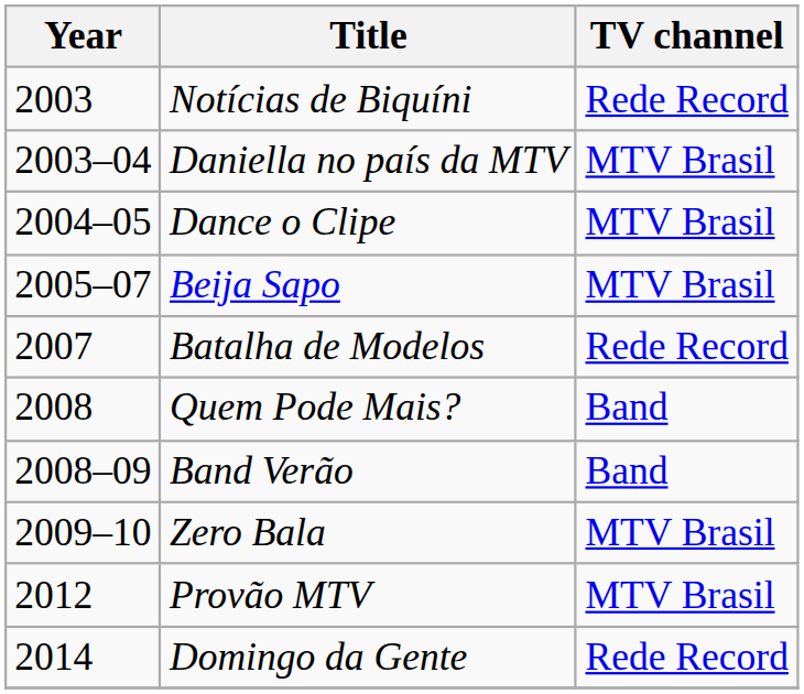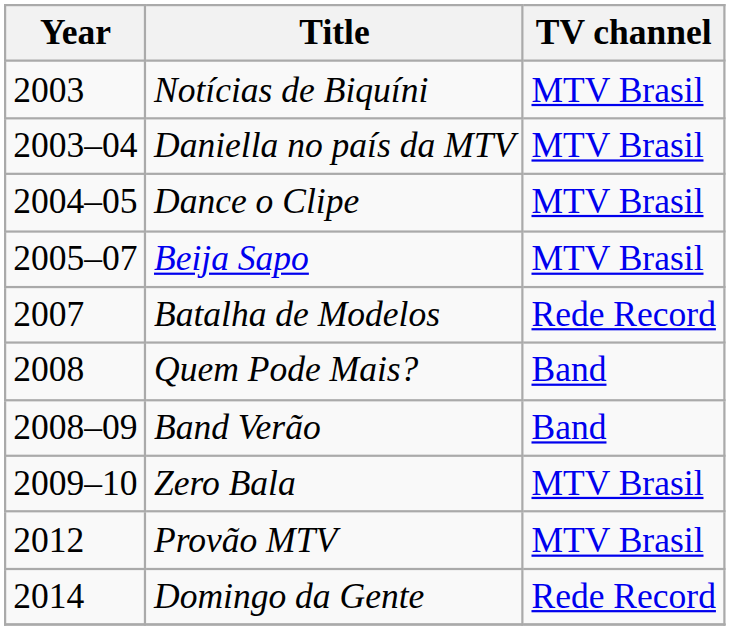 <table class="wikitable">
 <tr>
 <th>Year</th>
 <th>Title</th>
 <th>TV channel</th>
 </tr>
 <tr>
 <td>2003</td>
 <td><em>Notícias de Biquíni</em></td>
-<td><a href='#'>Rede Record</a></td>
+<td><a href='#'>MTV Brasil</a></td>
 </tr>
 <tr>
 <td>2003–04</td>
 <td><em>Daniella no país da MTV</em></td>
 <td><a href='#'>MTV Brasil</a></td>
 </tr>
 <tr>
 <td>2004–05</td>
 <td><em>Dance o Clipe</em></td>
 <td><a href='#'>MTV Brasil</a></td>
 </tr>
 <tr>
 <td>2005–07</td>
 <td><em><a href='#'>Beija Sapo</a></em></td>
 <td><a href='#'>MTV Brasil</a></td>
 </tr>
 <tr>
 <td>2007</td>
 <td><em>Batalha de Modelos</em></td>
 <td><a href='#'>Rede Record</a></td>
 </tr>
 <tr>
 <td>2008</td>
 <td><em>Quem Pode Mais?</em></td>
 <td><a href='#'>Band</a></td>
 </tr>
 <tr>
 <td>2008–09</td>
 <td><em>Band Verão</em></td>
 <td><a href='#'>Band</a></td>
 </tr>
 <tr>
 <td>2009–10</td>
 <td><em>Zero Bala</em></td>
 <td><a href='#'>MTV Brasil</a></td>
 </tr>
 <tr>
 <td>2012</td>
 <td><em>Provão MTV</em></td>
 <td><a href='#'>MTV Brasil</a></td>
 </tr>
 <tr>
 <td>2014</td>
 <td><em>Domingo da Gente</em></td>
 <td><a href='#'>Rede Record</a></td>
 </tr>
 <tr>
 </tr>
 </table>
